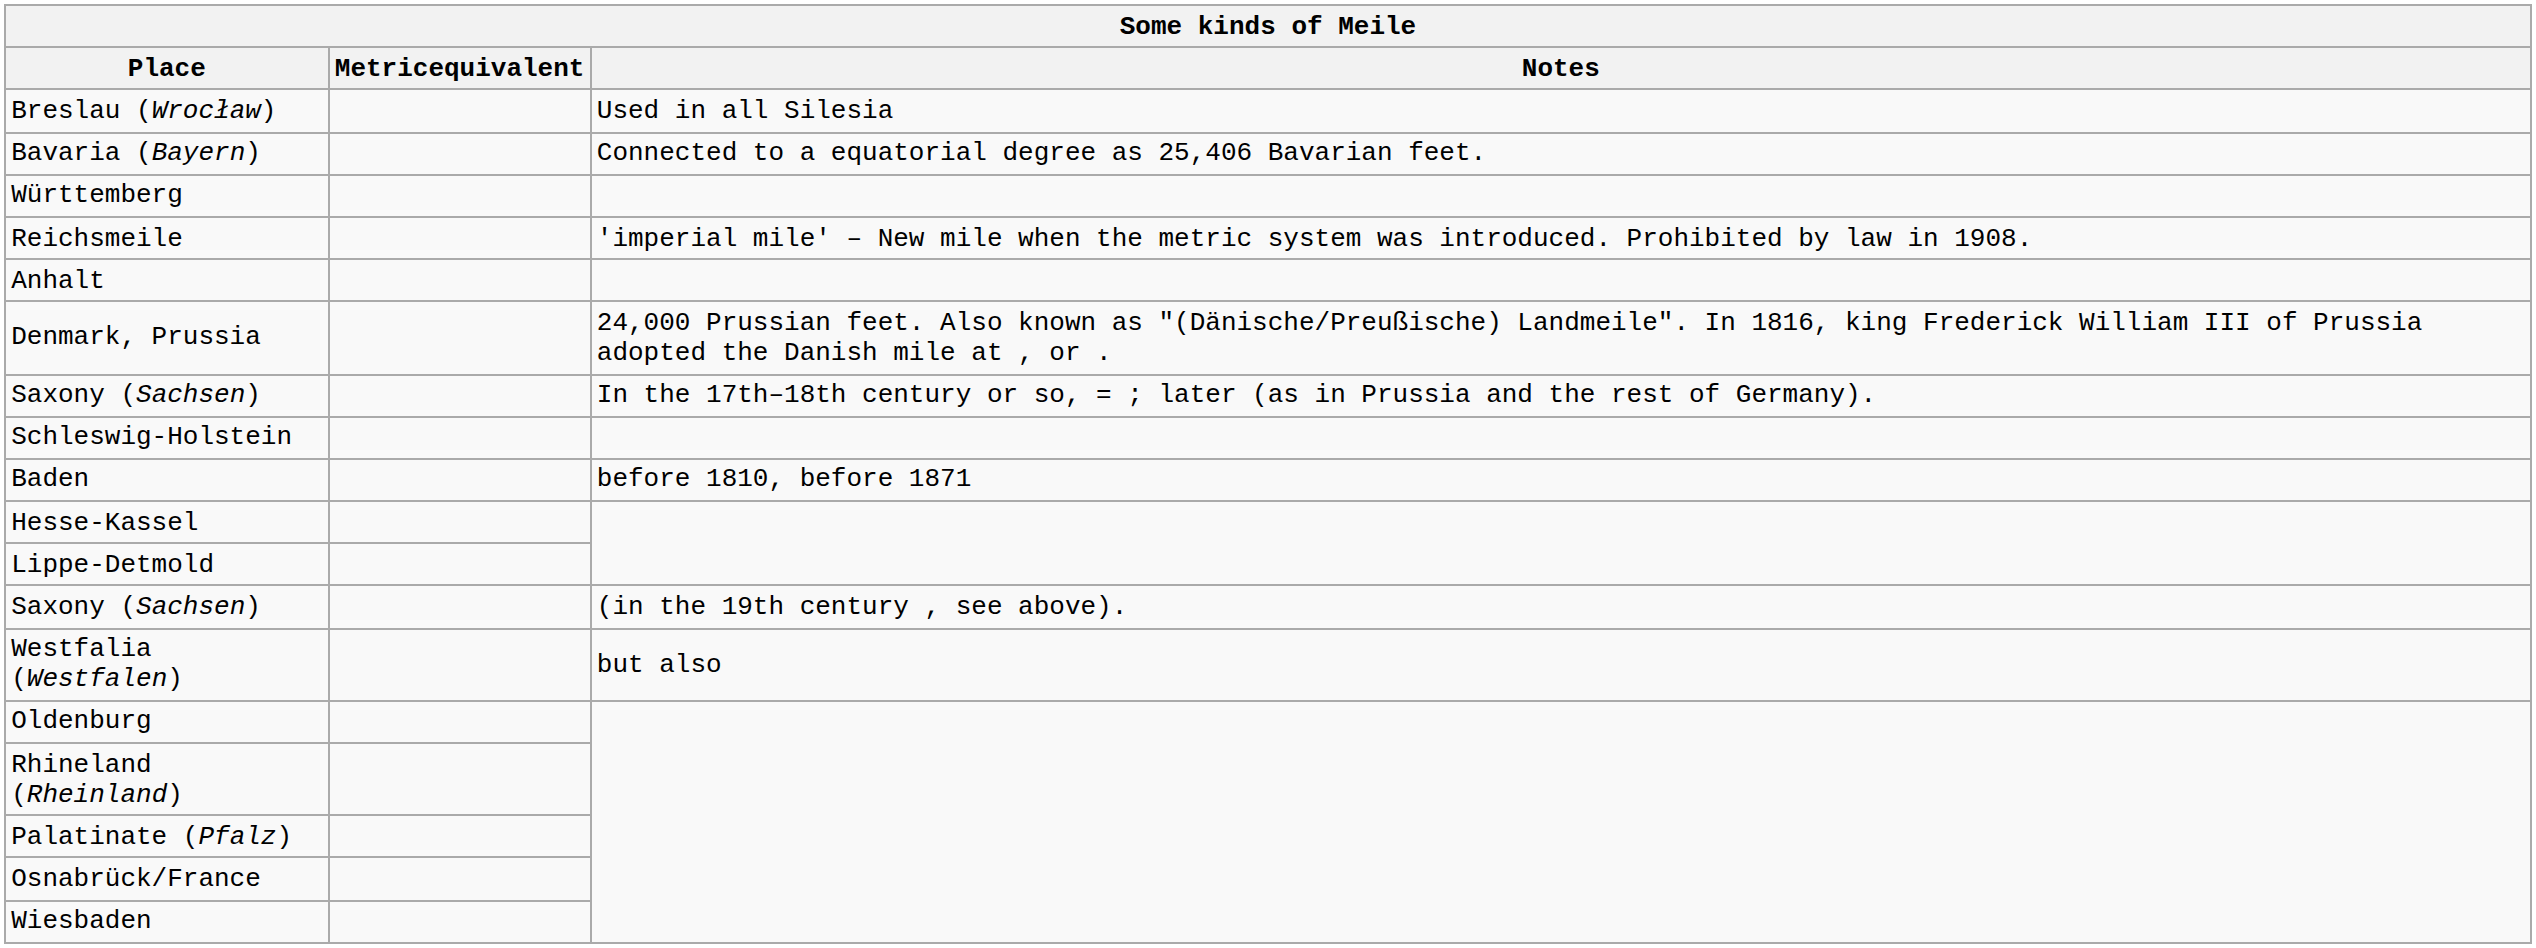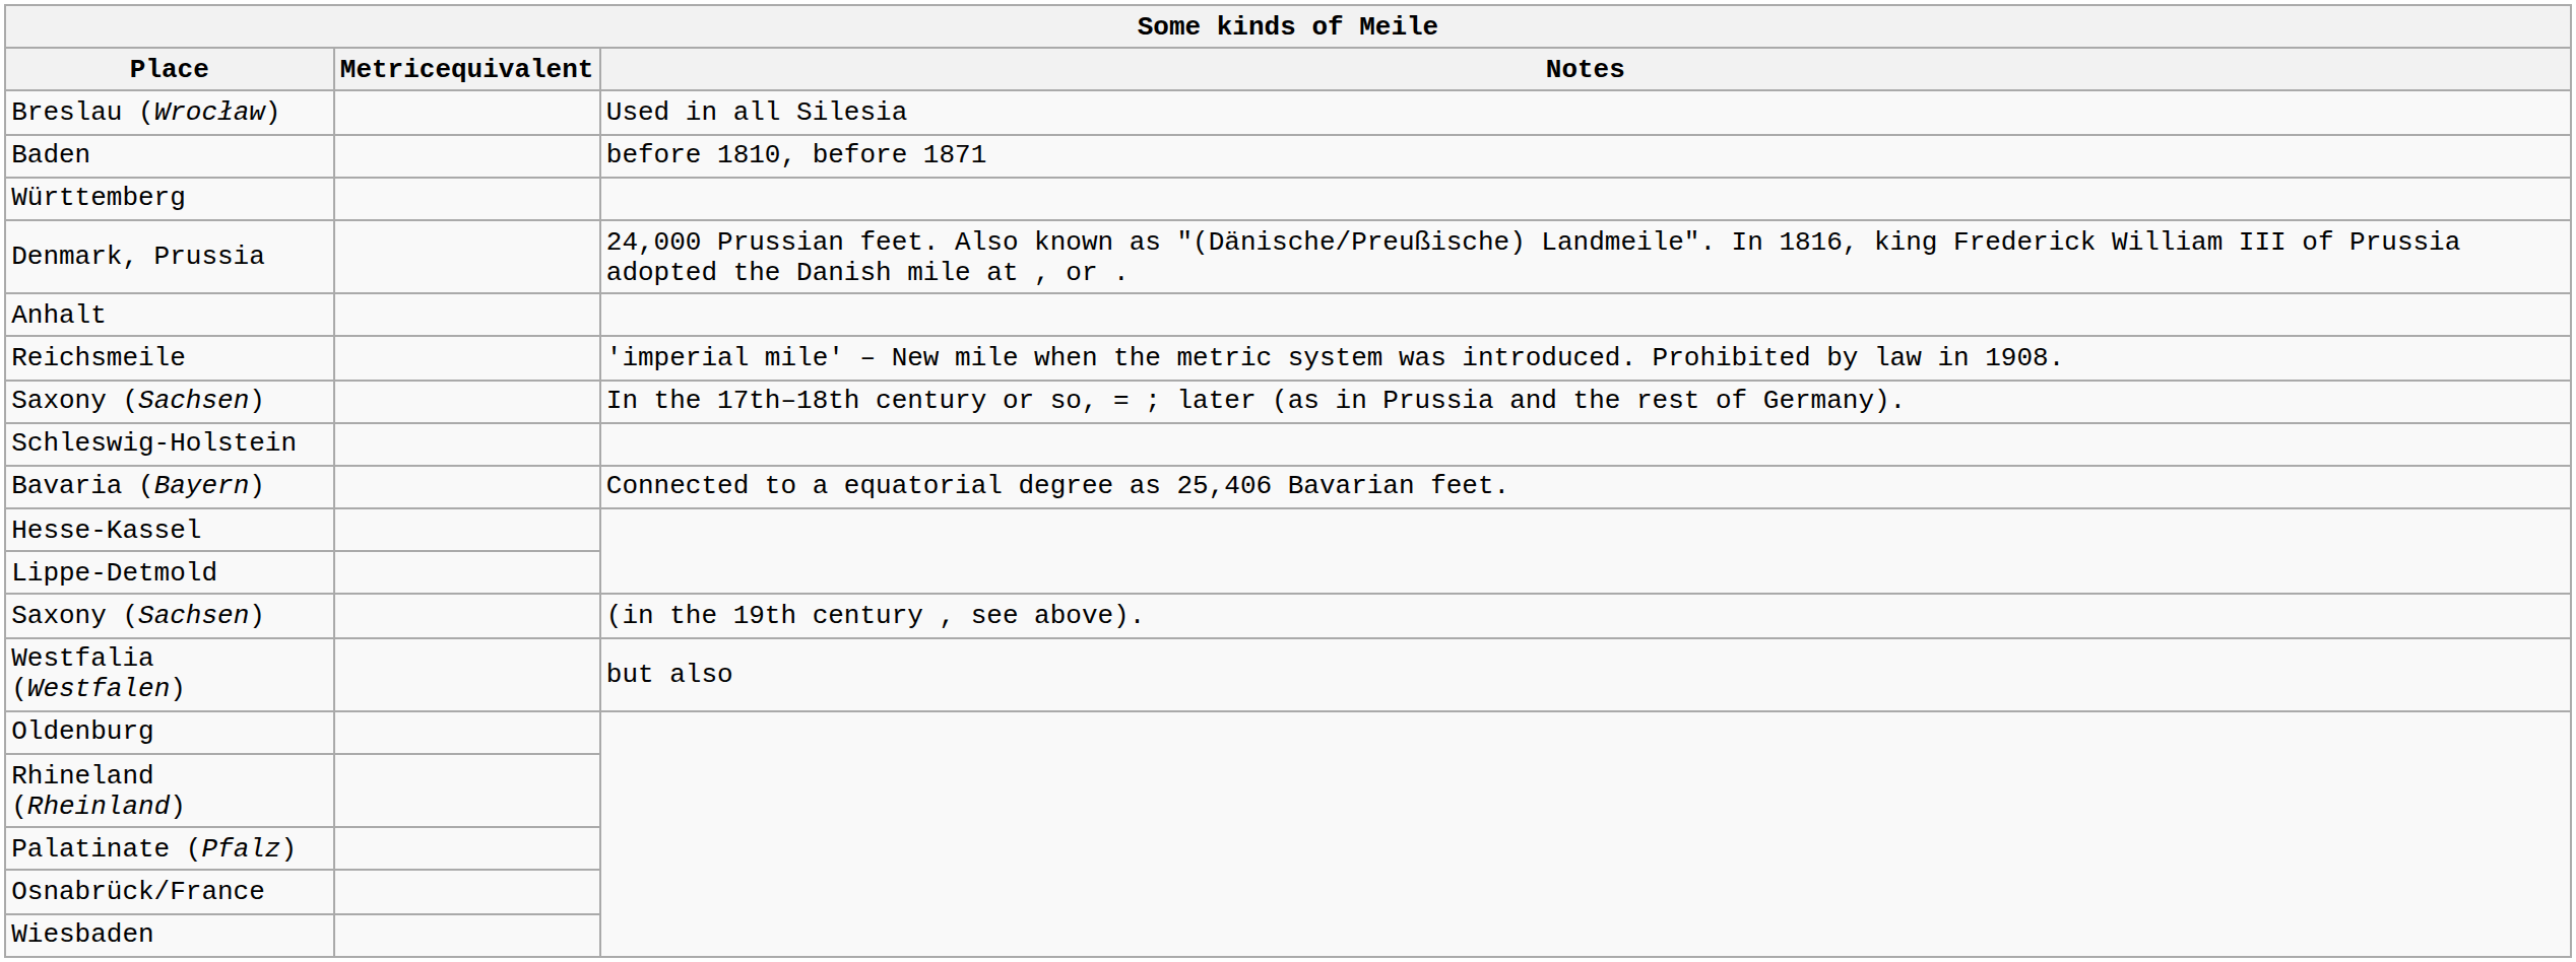 <table class="wikitable" style="margin: 1em auto 1em auto">
 <tr>
 <th colspan="3">Some kinds of Meile</th>
 </tr>
 <tr>
 <th>Place</th>
 <th>Metricequivalent</th>
 <th>Notes</th>
 </tr>
 <tr>
 <td>Breslau (<em>Wrocław</em>)</td>
 <td align="center"></td>
 <td>Used in all Silesia</td>
 </tr>
 <tr>
-<td>Bavaria (<em>Bayern</em>)</td>
+<td>Baden</td>
 <td align="center"></td>
-<td>Connected to a  equatorial degree as 25,406 Bavarian feet.</td>
+<td> before 1810,  before 1871</td>
 </tr>
 <tr>
 <td>Württemberg</td>
 <td align="center"></td>
 </tr>
 <tr>
-<td>Reichsmeile</td>
+<td>Denmark, Prussia</td>
 <td align="center"></td>
-<td>'imperial mile' – New mile when the metric system was introduced. Prohibited by law in 1908.</td>
+<td>24,000 Prussian feet. Also known as "(Dänische/Preußische) Landmeile". In 1816, king Frederick William III of Prussia adopted the Danish mile at , or .</td>
 </tr>
 <tr>
 <td>Anhalt</td>
 <td align="center"></td>
 </tr>
 <tr>
-<td>Denmark, Prussia</td>
+<td>Reichsmeile</td>
 <td align="center"></td>
-<td>24,000 Prussian feet. Also known as "(Dänische/Preußische) Landmeile". In 1816, king Frederick William III of Prussia adopted the Danish mile at , or .</td>
+<td>'imperial mile' – New mile when the metric system was introduced. Prohibited by law in 1908.</td>
 </tr>
 <tr>
 <td>Saxony (<em>Sachsen</em>)</td>
 <td align="center"></td>
 <td>In the 17th–18th century or so,  = ; later  (as in Prussia and the rest of Germany).</td>
 </tr>
 <tr>
 <td>Schleswig-Holstein</td>
 <td align="center"></td>
 </tr>
 <tr>
-<td>Baden</td>
+<td>Bavaria (<em>Bayern</em>)</td>
 <td align="center"></td>
-<td> before 1810,  before 1871</td>
+<td>Connected to a  equatorial degree as 25,406 Bavarian feet.</td>
 </tr>
 <tr>
 <td>Hesse-Kassel</td>
 <td align="center"></td>
 </tr>
 <tr>
 <td>Lippe-Detmold</td>
 <td align="center"></td>
 </tr>
 <tr>
 <td>Saxony (<em>Sachsen</em>)</td>
 <td align="center"></td>
 <td> (in the 19th century , see above).</td>
 </tr>
 <tr>
 <td>Westfalia (<em>Westfalen</em>)</td>
 <td align="center"></td>
 <td>but also </td>
 </tr>
 <tr>
 <td>Oldenburg</td>
 <td align="center"></td>
 </tr>
 <tr>
 <td>Rhineland (<em>Rheinland</em>)</td>
 <td align="center"></td>
 </tr>
 <tr>
 <td>Palatinate (<em>Pfalz</em>)</td>
 <td align="center"></td>
 </tr>
 <tr>
 <td>Osnabrück/France</td>
 <td align="center"></td>
 </tr>
 <tr>
 <td>Wiesbaden</td>
 <td align="center"></td>
 </tr>
 </table>
